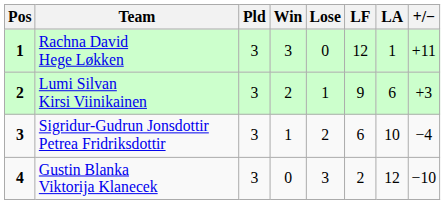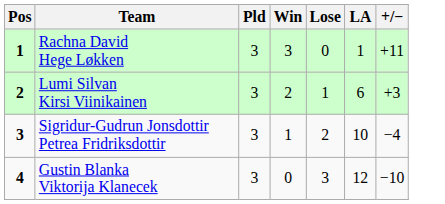 <table class="wikitable" style="font-size: 100%">
 <tr>
 <th width=20>Pos</th>
 <th width=200>Team</th>
 <th width=25>Pld</th>
 <th width=25>Win</th>
 <th width=25>Lose</th>
-<th width=25>LF</th>
 <th width=25>LA</th>
 <th width=25>+/−</th>
 </tr>
 <tr align=center style="background: #ccffcc;">
 <td><strong>1</strong></td>
 <td align="left"> <a href='#'>Rachna David</a><br> <a href='#'>Hege Løkken</a></td>
 <td>3</td>
 <td>3</td>
 <td>0</td>
-<td>12</td>
 <td>1</td>
 <td>+11</td>
 </tr>
 <tr align=center style="background: #ccffcc;">
 <td><strong>2</strong></td>
 <td align="left"> <a href='#'>Lumi Silvan</a><br> <a href='#'>Kirsi Viinikainen</a></td>
 <td>3</td>
 <td>2</td>
 <td>1</td>
-<td>9</td>
 <td>6</td>
 <td>+3</td>
 </tr>
 <tr align=center>
 <td><strong>3</strong></td>
 <td align="left"> <a href='#'>Sigridur-Gudrun Jonsdottir</a><br> <a href='#'>Petrea Fridriksdottir</a></td>
 <td>3</td>
 <td>1</td>
 <td>2</td>
-<td>6</td>
 <td>10</td>
 <td>−4</td>
 </tr>
 <tr align=center>
 <td><strong>4</strong></td>
 <td align="left"> <a href='#'>Gustin Blanka</a><br> <a href='#'>Viktorija Klanecek</a></td>
 <td>3</td>
 <td>0</td>
 <td>3</td>
-<td>2</td>
 <td>12</td>
 <td>−10</td>
 </tr>
 </table>
